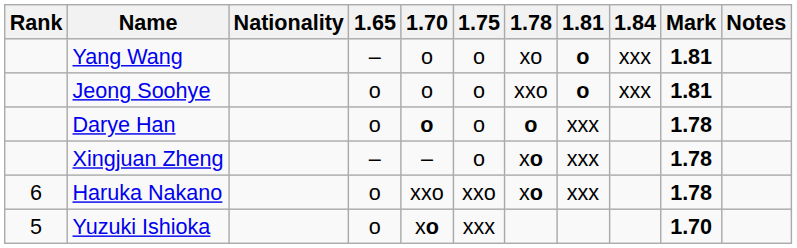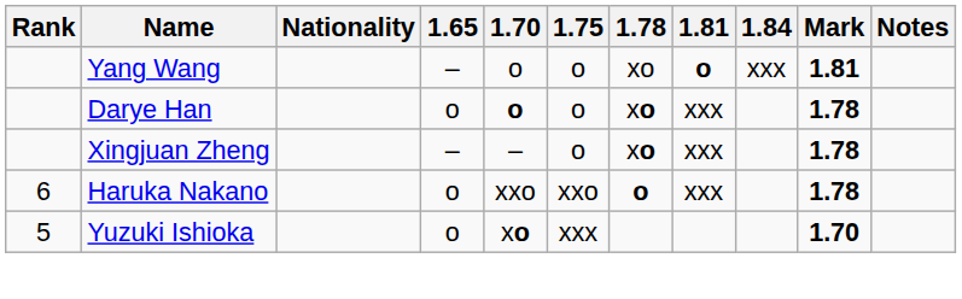 <table class="wikitable sortable" style="text-align:center;font-size:95%">
 <tr>
 <th>Rank</th>
 <th>Name</th>
 <th>Nationality</th>
 <th>1.65</th>
 <th>1.70</th>
 <th>1.75</th>
 <th>1.78</th>
 <th>1.81</th>
 <th>1.84</th>
 <th>Mark</th>
 <th>Notes</th>
 </tr>
 <tr>
 <td></td>
 <td align=left><a href='#'>Yang Wang</a></td>
 <td align=left></td>
 <td>–</td>
 <td>o</td>
 <td>o</td>
 <td>xo</td>
 <td><strong>o</strong></td>
 <td>xxx</td>
 <td><strong>1.81</strong></td>
 <td></td>
 </tr>
 <tr>
 <td></td>
-<td align=left><a href='#'>Jeong Soohye</a></td>
-<td align=left></td>
-<td>o</td>
-<td>o</td>
-<td>o</td>
-<td>xxo</td>
-<td><strong>o</strong></td>
-<td>xxx</td>
-<td><strong>1.81</strong></td>
-<td></td>
-</tr>
-<tr>
-<td></td>
 <td align=left><a href='#'>Darye Han</a></td>
 <td align=left></td>
 <td>o</td>
 <td><strong>o</strong></td>
 <td>o</td>
-<td><strong>o</strong></td>
+<td>x<strong>o</strong></td>
 <td>xxx</td>
 <td></td>
 <td><strong>1.78</strong></td>
 <td></td>
 </tr>
 <tr>
 <td></td>
 <td align=left><a href='#'>Xingjuan Zheng</a></td>
 <td align=left></td>
 <td>–</td>
 <td>–</td>
 <td>o</td>
 <td>x<strong>o</strong></td>
 <td>xxx</td>
 <td></td>
 <td><strong>1.78</strong></td>
 <td></td>
 </tr>
 <tr>
 <td>6</td>
 <td align=left><a href='#'>Haruka Nakano</a></td>
 <td align=left></td>
 <td>o</td>
 <td>xxo</td>
 <td>xxo</td>
-<td>x<strong>o</strong></td>
+<td><strong>o</strong></td>
 <td>xxx</td>
 <td></td>
 <td><strong>1.78</strong></td>
 <td></td>
 </tr>
 <tr>
 <td>5</td>
 <td align=left><a href='#'>Yuzuki Ishioka</a></td>
 <td align=left></td>
 <td>o</td>
 <td>x<strong>o</strong></td>
 <td>xxx</td>
 <td></td>
 <td></td>
 <td></td>
 <td><strong>1.70</strong></td>
 <td></td>
 </tr>
 </table>
